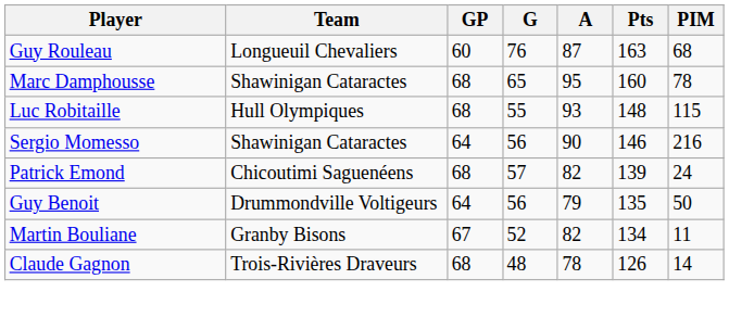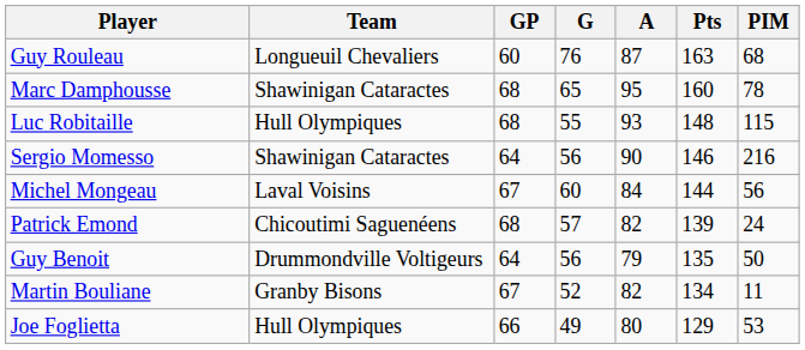 <table class="wikitable">
 <tr>
 <th bgcolor="#DDDDFF" width="30%">Player</th>
 <th bgcolor="#DDDDFF" width="30%">Team</th>
 <th bgcolor="#DDDDFF" width="7.5%">GP</th>
 <th bgcolor="#DDDDFF" width="7.5%">G</th>
 <th bgcolor="#DDDDFF" width="7.5%">A</th>
 <th bgcolor="#DDDDFF" width="7.5%">Pts</th>
 <th bgcolor="#DDDDFF" width="7.5%">PIM</th>
 </tr>
 <tr>
 <td><a href='#'>Guy Rouleau</a></td>
 <td>Longueuil Chevaliers</td>
 <td>60</td>
 <td>76</td>
 <td>87</td>
 <td>163</td>
 <td>68</td>
 </tr>
 <tr>
 <td><a href='#'>Marc Damphousse</a></td>
 <td>Shawinigan Cataractes</td>
 <td>68</td>
 <td>65</td>
 <td>95</td>
 <td>160</td>
 <td>78</td>
 </tr>
 <tr>
 <td><a href='#'>Luc Robitaille</a></td>
 <td>Hull Olympiques</td>
 <td>68</td>
 <td>55</td>
 <td>93</td>
 <td>148</td>
 <td>115</td>
 </tr>
 <tr>
 <td><a href='#'>Sergio Momesso</a></td>
 <td>Shawinigan Cataractes</td>
 <td>64</td>
 <td>56</td>
 <td>90</td>
 <td>146</td>
 <td>216</td>
 </tr>
 <tr>
+<td><a href='#'>Michel Mongeau</a></td>
+<td>Laval Voisins</td>
+<td>67</td>
+<td>60</td>
+<td>84</td>
+<td>144</td>
+<td>56</td>
+</tr>
+<tr>
 <td><a href='#'>Patrick Emond</a></td>
 <td>Chicoutimi Saguenéens</td>
 <td>68</td>
 <td>57</td>
 <td>82</td>
 <td>139</td>
 <td>24</td>
 </tr>
 <tr>
 <td><a href='#'>Guy Benoit</a></td>
 <td>Drummondville Voltigeurs</td>
 <td>64</td>
 <td>56</td>
 <td>79</td>
 <td>135</td>
 <td>50</td>
 </tr>
 <tr>
 <td><a href='#'>Martin Bouliane</a></td>
 <td>Granby Bisons</td>
 <td>67</td>
 <td>52</td>
 <td>82</td>
 <td>134</td>
 <td>11</td>
 </tr>
 <tr>
-<td><a href='#'>Claude Gagnon</a></td>
-<td>Trois-Rivières Draveurs</td>
-<td>68</td>
-<td>48</td>
-<td>78</td>
-<td>126</td>
-<td>14</td>
+<td><a href='#'>Joe Foglietta</a></td>
+<td>Hull Olympiques</td>
+<td>66</td>
+<td>49</td>
+<td>80</td>
+<td>129</td>
+<td>53</td>
 </tr>
 </table>
